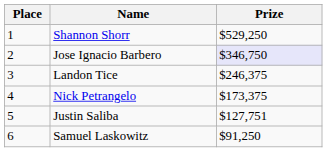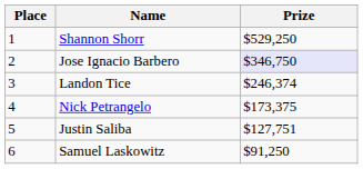 <table class="wikitable">
 <tr>
 <th width="50">Place</th>
 <th width="200">Name</th>
 <th width="125">Prize</th>
 </tr>
 <tr>
 <td>1</td>
 <td> <a href='#'>Shannon Shorr</a></td>
 <td>$529,250</td>
 </tr>
 <tr>
 <td>2</td>
 <td> Jose Ignacio Barbero</td>
 <td style="background: lavender;">$346,750</td>
 </tr>
 <tr>
 <td>3</td>
 <td> Landon Tice</td>
-<td>$246,375</td>
+<td>$246,374</td>
 </tr>
 <tr>
 <td>4</td>
 <td> <a href='#'>Nick Petrangelo</a></td>
 <td>$173,375</td>
 </tr>
 <tr>
 <td>5</td>
 <td> Justin Saliba</td>
 <td>$127,751</td>
 </tr>
 <tr>
 <td>6</td>
 <td> Samuel Laskowitz</td>
 <td>$91,250</td>
 </tr>
 </table>
